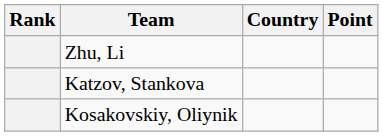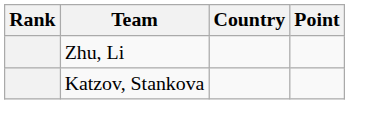 <table class="wikitable sortable">
 <tr>
 <th>Rank</th>
 <th>Team</th>
 <th>Country</th>
 <th>Point</th>
 </tr>
 <tr>
 <th></th>
 <td>Zhu, Li</td>
 <td></td>
 <td></td>
 </tr>
 <tr>
 <th></th>
 <td>Katzov, Stankova</td>
 <td></td>
 <td></td>
 </tr>
-<tr>
-<th></th>
-<td>Kosakovskiy, Oliynik</td>
-<td></td>
-<td></td>
-</tr>
 </table>
